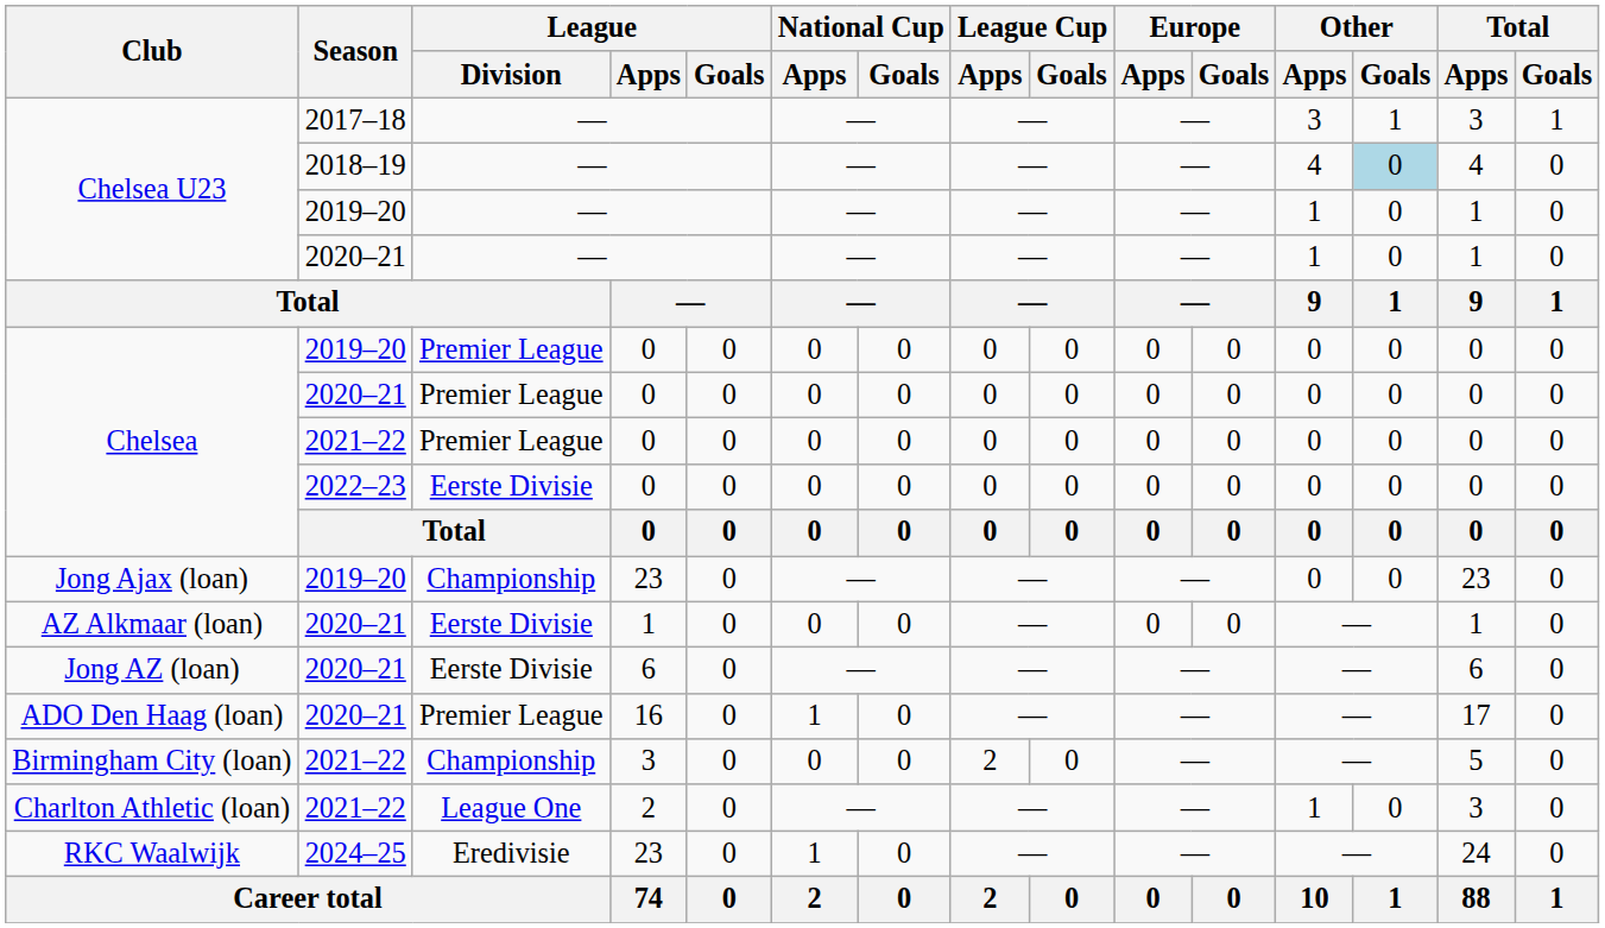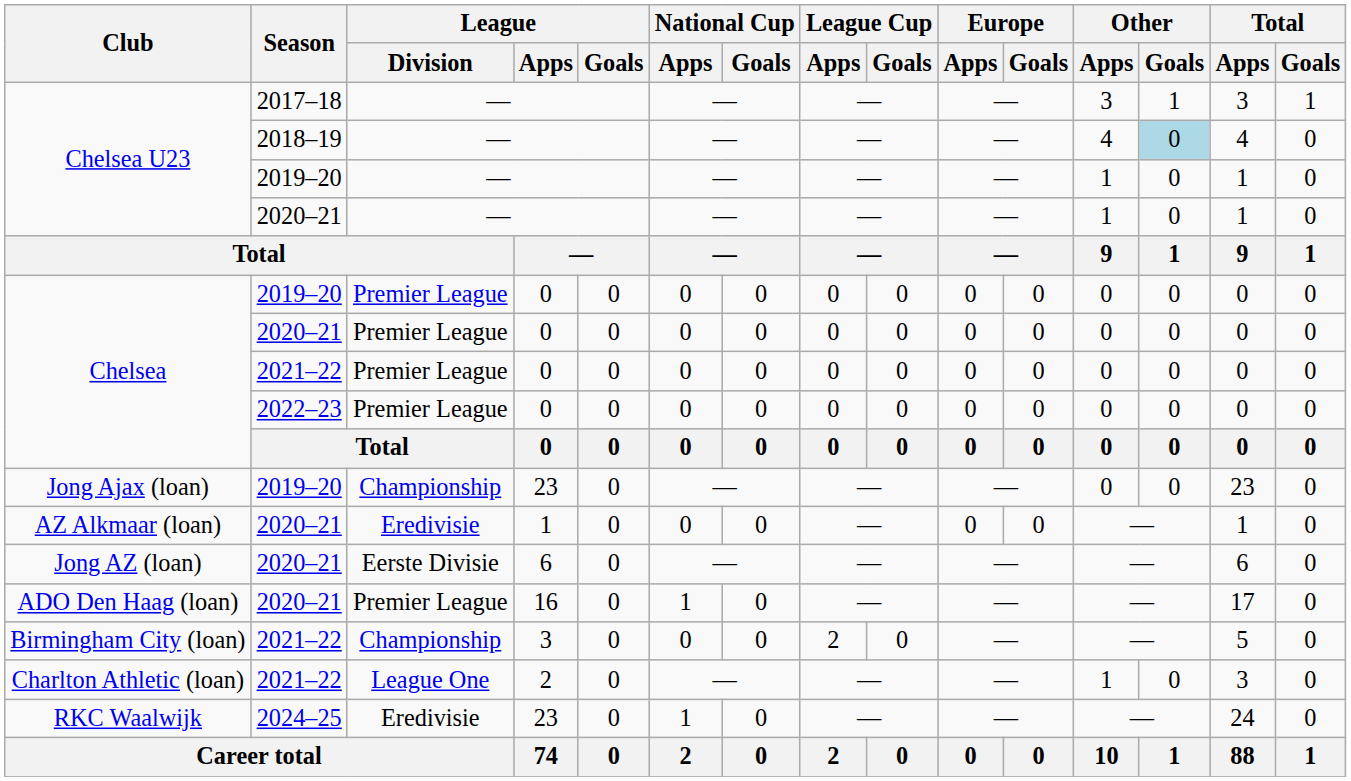 <table class="wikitable" style="text-align:center">
 <tr>
 <th rowspan="2">Club</th>
 <th rowspan="2">Season</th>
 <th colspan="3">League</th>
 <th colspan="2">National Cup</th>
 <th colspan="2">League Cup</th>
 <th colspan="2">Europe</th>
 <th colspan="2">Other</th>
 <th colspan="2">Total</th>
 </tr>
 <tr>
 <th>Division</th>
 <th>Apps</th>
 <th>Goals</th>
 <th>Apps</th>
 <th>Goals</th>
 <th>Apps</th>
 <th>Goals</th>
 <th>Apps</th>
 <th>Goals</th>
 <th>Apps</th>
 <th>Goals</th>
 <th>Apps</th>
 <th>Goals</th>
 </tr>
 <tr>
 <td rowspan=4><a href='#'>Chelsea U23</a></td>
 <td>2017–18</td>
 <td colspan=3>—</td>
 <td colspan=2>—</td>
 <td colspan=2>—</td>
 <td colspan=2>—</td>
 <td>3</td>
 <td>1</td>
 <td>3</td>
 <td>1</td>
 </tr>
 <tr>
 <td>2018–19</td>
 <td colspan=3>—</td>
 <td colspan=2>—</td>
 <td colspan=2>—</td>
 <td colspan=2>—</td>
 <td>4</td>
 <td style="background: lightblue;">0</td>
 <td>4</td>
 <td>0</td>
 </tr>
 <tr>
 <td>2019–20</td>
 <td colspan=3>—</td>
 <td colspan=2>—</td>
 <td colspan=2>—</td>
 <td colspan=2>—</td>
 <td>1</td>
 <td>0</td>
 <td>1</td>
 <td>0</td>
 </tr>
 <tr>
 <td>2020–21</td>
 <td colspan=3>—</td>
 <td colspan=2>—</td>
 <td colspan=2>—</td>
 <td colspan=2>—</td>
 <td>1</td>
 <td>0</td>
 <td>1</td>
 <td>0</td>
 </tr>
 <tr>
 <th colspan=3>Total</th>
 <th colspan=2>—</th>
 <th colspan=2>—</th>
 <th colspan=2>—</th>
 <th colspan=2>—</th>
 <th>9</th>
 <th>1</th>
 <th>9</th>
 <th>1</th>
 </tr>
 <tr>
 <td rowspan="5"><a href='#'>Chelsea</a></td>
 <td><a href='#'>2019–20</a></td>
 <td><a href='#'>Premier League</a></td>
 <td>0</td>
 <td>0</td>
 <td>0</td>
 <td>0</td>
 <td>0</td>
 <td>0</td>
 <td>0</td>
 <td>0</td>
 <td>0</td>
 <td>0</td>
 <td>0</td>
 <td>0</td>
 </tr>
 <tr>
 <td><a href='#'>2020–21</a></td>
 <td>Premier League</td>
 <td>0</td>
 <td>0</td>
 <td>0</td>
 <td>0</td>
 <td>0</td>
 <td>0</td>
 <td>0</td>
 <td>0</td>
 <td>0</td>
 <td>0</td>
 <td>0</td>
 <td>0</td>
 </tr>
 <tr>
 <td><a href='#'>2021–22</a></td>
 <td>Premier League</td>
 <td>0</td>
 <td>0</td>
 <td>0</td>
 <td>0</td>
 <td>0</td>
 <td>0</td>
 <td>0</td>
 <td>0</td>
 <td>0</td>
 <td>0</td>
 <td>0</td>
 <td>0</td>
 </tr>
 <tr>
 <td><a href='#'>2022–23</a></td>
-<td><a href='#'>Eerste Divisie</a></td>
+<td>Premier League</td>
 <td>0</td>
 <td>0</td>
 <td>0</td>
 <td>0</td>
 <td>0</td>
 <td>0</td>
 <td>0</td>
 <td>0</td>
 <td>0</td>
 <td>0</td>
 <td>0</td>
 <td>0</td>
 </tr>
 <tr>
 <th colspan="2">Total</th>
 <th>0</th>
 <th>0</th>
 <th>0</th>
 <th>0</th>
 <th>0</th>
 <th>0</th>
 <th>0</th>
 <th>0</th>
 <th>0</th>
 <th>0</th>
 <th>0</th>
 <th>0</th>
 </tr>
 <tr>
 <td><a href='#'>Jong Ajax</a> (loan)</td>
 <td><a href='#'>2019–20</a></td>
 <td><a href='#'>Championship</a></td>
 <td>23</td>
 <td>0</td>
 <td colspan="2">—</td>
 <td colspan="2">—</td>
 <td colspan="2">—</td>
 <td>0</td>
 <td>0</td>
 <td>23</td>
 <td>0</td>
 </tr>
 <tr>
 <td><a href='#'>AZ Alkmaar</a> (loan)</td>
 <td><a href='#'>2020–21</a></td>
-<td><a href='#'>Eerste Divisie</a></td>
+<td><a href='#'>Eredivisie</a></td>
 <td>1</td>
 <td>0</td>
 <td>0</td>
 <td>0</td>
 <td colspan="2">—</td>
 <td>0</td>
 <td>0</td>
 <td colspan="2">—</td>
 <td>1</td>
 <td>0</td>
 </tr>
 <tr>
 <td><a href='#'>Jong AZ</a> (loan)</td>
 <td><a href='#'>2020–21</a></td>
 <td>Eerste Divisie</td>
 <td>6</td>
 <td>0</td>
 <td colspan="2">—</td>
 <td colspan="2">—</td>
 <td colspan="2">—</td>
 <td colspan="2">—</td>
 <td>6</td>
 <td>0</td>
 </tr>
 <tr>
 <td><a href='#'>ADO Den Haag</a> (loan)</td>
 <td><a href='#'>2020–21</a></td>
 <td>Premier League</td>
 <td>16</td>
 <td>0</td>
 <td>1</td>
 <td>0</td>
 <td colspan="2">—</td>
 <td colspan="2">—</td>
 <td colspan="2">—</td>
 <td>17</td>
 <td>0</td>
 </tr>
 <tr>
 <td><a href='#'>Birmingham City</a> (loan)</td>
 <td><a href='#'>2021–22</a></td>
 <td><a href='#'>Championship</a></td>
 <td>3</td>
 <td>0</td>
 <td>0</td>
 <td>0</td>
 <td>2</td>
 <td>0</td>
 <td colspan="2">—</td>
 <td colspan="2">—</td>
 <td>5</td>
 <td>0</td>
 </tr>
 <tr>
 <td><a href='#'>Charlton Athletic</a> (loan)</td>
 <td><a href='#'>2021–22</a></td>
 <td><a href='#'>League One</a></td>
 <td>2</td>
 <td>0</td>
 <td colspan="2">—</td>
 <td colspan="2">—</td>
 <td colspan="2">—</td>
 <td>1</td>
 <td>0</td>
 <td>3</td>
 <td>0</td>
 </tr>
 <tr>
 <td><a href='#'>RKC Waalwijk</a></td>
 <td><a href='#'>2024–25</a></td>
 <td>Eredivisie</td>
 <td>23</td>
 <td>0</td>
 <td>1</td>
 <td>0</td>
 <td colspan="2">—</td>
 <td colspan="2">—</td>
 <td colspan="2">—</td>
 <td>24</td>
 <td>0</td>
 </tr>
 <tr>
 <th colspan="3">Career total</th>
 <th>74</th>
 <th>0</th>
 <th>2</th>
 <th>0</th>
 <th>2</th>
 <th>0</th>
 <th>0</th>
 <th>0</th>
 <th>10</th>
 <th>1</th>
 <th>88</th>
 <th>1</th>
 </tr>
 </table>
